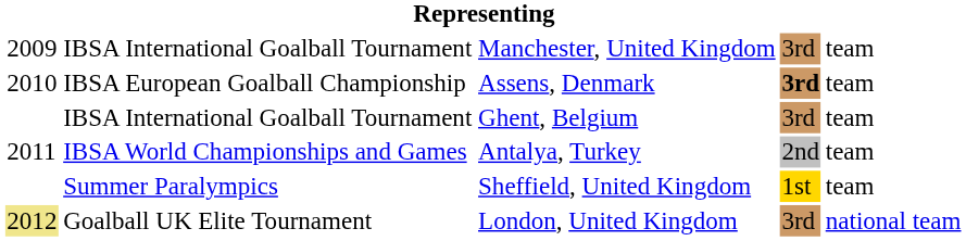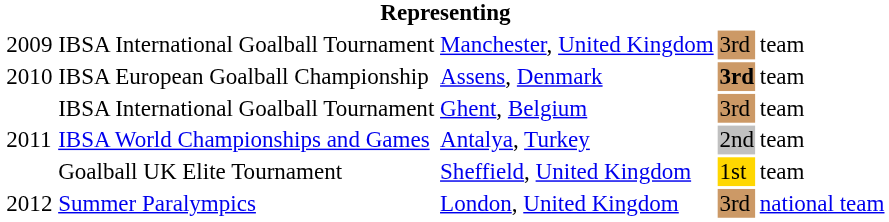 <table>
 <tr>
 <th colspan="5">Representing </th>
 </tr>
 <tr>
 <td>2009</td>
 <td>IBSA International Goalball Tournament</td>
 <td><a href='#'>Manchester</a>, <a href='#'>United Kingdom</a></td>
 <td bgcolor="#cc9966">3rd</td>
 <td>team</td>
 </tr>
 <tr>
 <td>2010</td>
 <td>IBSA European Goalball Championship</td>
 <td><a href='#'>Assens</a>, <a href='#'>Denmark</a></td>
 <td bgcolor="#cc9966"><strong>3rd</strong></td>
 <td>team</td>
 </tr>
 <tr>
 <td rowspan="3">2011</td>
 <td>IBSA International Goalball Tournament</td>
 <td><a href='#'>Ghent</a>, <a href='#'>Belgium</a></td>
 <td bgcolor="#cc9966">3rd</td>
 <td>team</td>
 </tr>
 <tr>
 <td><a href='#'>IBSA World Championships and Games</a></td>
 <td><a href='#'>Antalya</a>, <a href='#'>Turkey</a></td>
 <td bgcolor="silver">2nd</td>
 <td>team</td>
 </tr>
 <tr>
-<td><a href='#'>Summer Paralympics</a></td>
+<td>Goalball UK Elite Tournament</td>
 <td><a href='#'>Sheffield</a>, <a href='#'>United Kingdom</a></td>
 <td bgcolor="gold">1st</td>
 <td>team</td>
 </tr>
 <tr>
-<td style="background: khaki;">2012</td>
-<td>Goalball UK Elite Tournament</td>
+<td>2012</td>
+<td><a href='#'>Summer Paralympics</a></td>
 <td><a href='#'>London</a>, <a href='#'>United Kingdom</a></td>
 <td bgcolor="#cc9966">3rd</td>
 <td><a href='#'>national team</a></td>
 </tr>
 </table>
